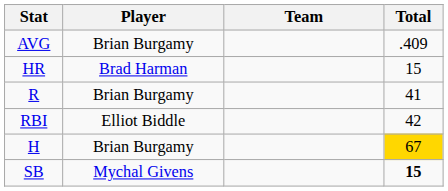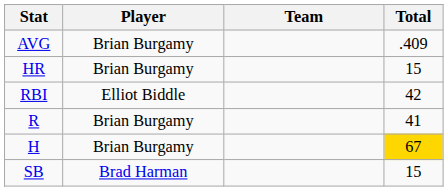 <table class="wikitable" style="text-align:center;">
 <tr>
 <th scope="col" width=50>Stat</th>
 <th scope="col" width=150>Player</th>
 <th scope="col" width=150>Team</th>
 <th scope="col" width=50>Total</th>
 </tr>
 <tr>
 <td><a href='#'>AVG</a></td>
 <td>Brian Burgamy</td>
 <td></td>
 <td>.409</td>
 </tr>
 <tr>
 <td><a href='#'>HR</a></td>
-<td><a href='#'>Brad Harman</a></td>
+<td>Brian Burgamy</td>
 <td></td>
 <td>15</td>
+</tr>
+<tr>
+<td><a href='#'>RBI</a></td>
+<td>Elliot Biddle</td>
+<td></td>
+<td>42</td>
 </tr>
 <tr>
 <td><a href='#'>R</a></td>
 <td>Brian Burgamy</td>
 <td></td>
 <td>41</td>
-</tr>
-<tr>
-<td><a href='#'>RBI</a></td>
-<td>Elliot Biddle</td>
-<td></td>
-<td>42</td>
 </tr>
 <tr>
 <td><a href='#'>H</a></td>
 <td>Brian Burgamy</td>
 <td></td>
 <td style="background: gold;">67</td>
 </tr>
 <tr>
 <td><a href='#'>SB</a></td>
-<td><a href='#'>Mychal Givens</a></td>
+<td><a href='#'>Brad Harman</a></td>
 <td></td>
-<td><strong>15</strong></td>
+<td>15</td>
 </tr>
 </table>
